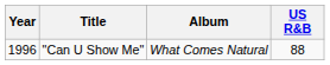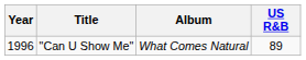 <table class="wikitable">
 <tr>
 <th>Year</th>
 <th>Title</th>
 <th>Album</th>
 <th width="60"><a href='#'>US R&B</a></th>
 </tr>
 <tr>
 <td>1996</td>
 <td>"Can U Show Me"</td>
 <td><em>What Comes Natural</em></td>
-<td style="text-align:center;">88</td>
+<td style="text-align:center;">89</td>
 </tr>
 </table>
